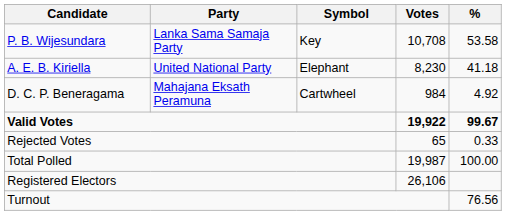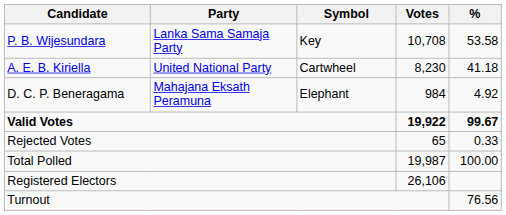 <table class="wikitable" border="1" style="text-align:right;">
 <tr>
 <th align=left width="180">Candidate</th>
 <th align=left width="180">Party</th>
 <th align=left width="120">Symbol</th>
 <th align=left width="60">Votes</th>
 <th align=left width="60">%</th>
 </tr>
 <tr>
 <td align=left><a href='#'>P. B. Wijesundara</a></td>
 <td align=left><a href='#'>Lanka Sama Samaja Party</a></td>
 <td align=left>Key</td>
 <td>10,708</td>
 <td>53.58</td>
 </tr>
 <tr>
 <td align=left><a href='#'>A. E. B. Kiriella</a></td>
 <td align=left><a href='#'>United National Party</a></td>
-<td align=left>Elephant</td>
+<td align=left>Cartwheel</td>
 <td>8,230</td>
 <td>41.18</td>
 </tr>
 <tr>
 <td align=left>D. C. P. Beneragama</td>
 <td align=left><a href='#'>Mahajana Eksath Peramuna</a></td>
-<td align=left>Cartwheel</td>
+<td align=left>Elephant</td>
 <td>984</td>
 <td>4.92</td>
 </tr>
 <tr>
 <td align=left colspan=3><strong>Valid Votes</strong></td>
 <td><strong>19,922</strong></td>
 <td><strong>99.67</strong></td>
 </tr>
 <tr>
 <td align=left colspan=3>Rejected Votes</td>
 <td>65</td>
 <td>0.33</td>
 </tr>
 <tr>
 <td align=left colspan=3>Total Polled</td>
 <td>19,987</td>
 <td>100.00</td>
 </tr>
 <tr>
 <td align=left colspan=3>Registered Electors</td>
 <td>26,106</td>
 <td></td>
 </tr>
 <tr>
 <td align=left colspan=4>Turnout</td>
 <td>76.56</td>
 </tr>
 </table>
